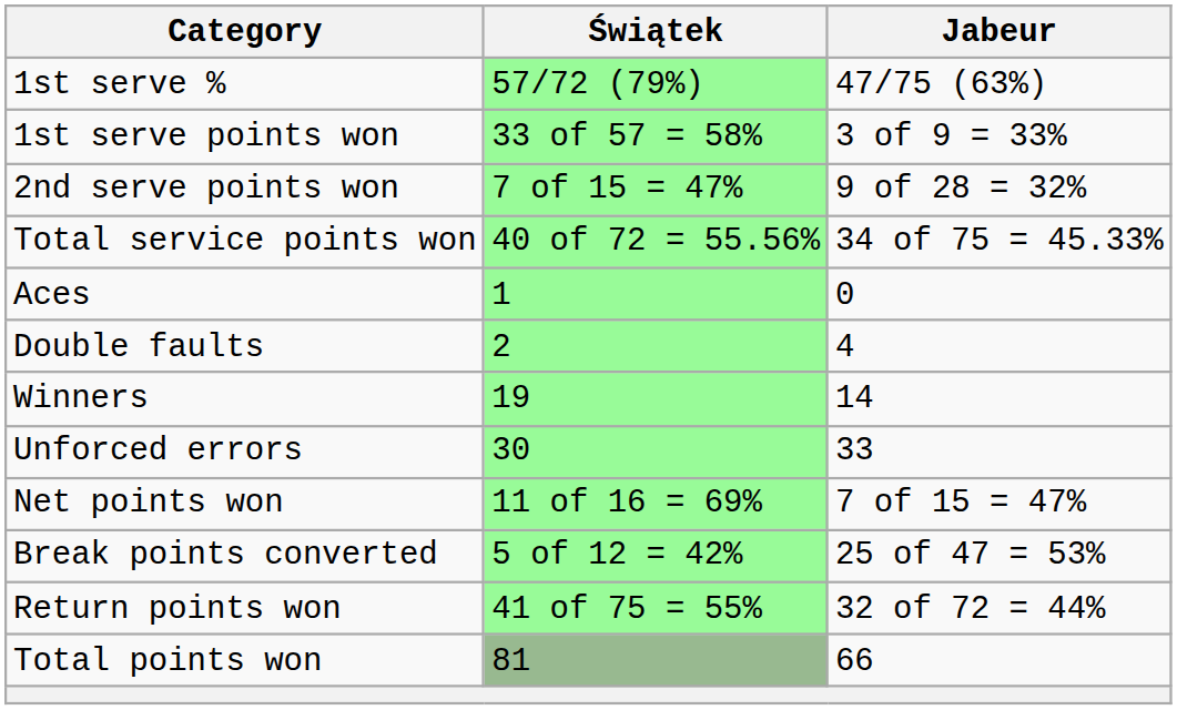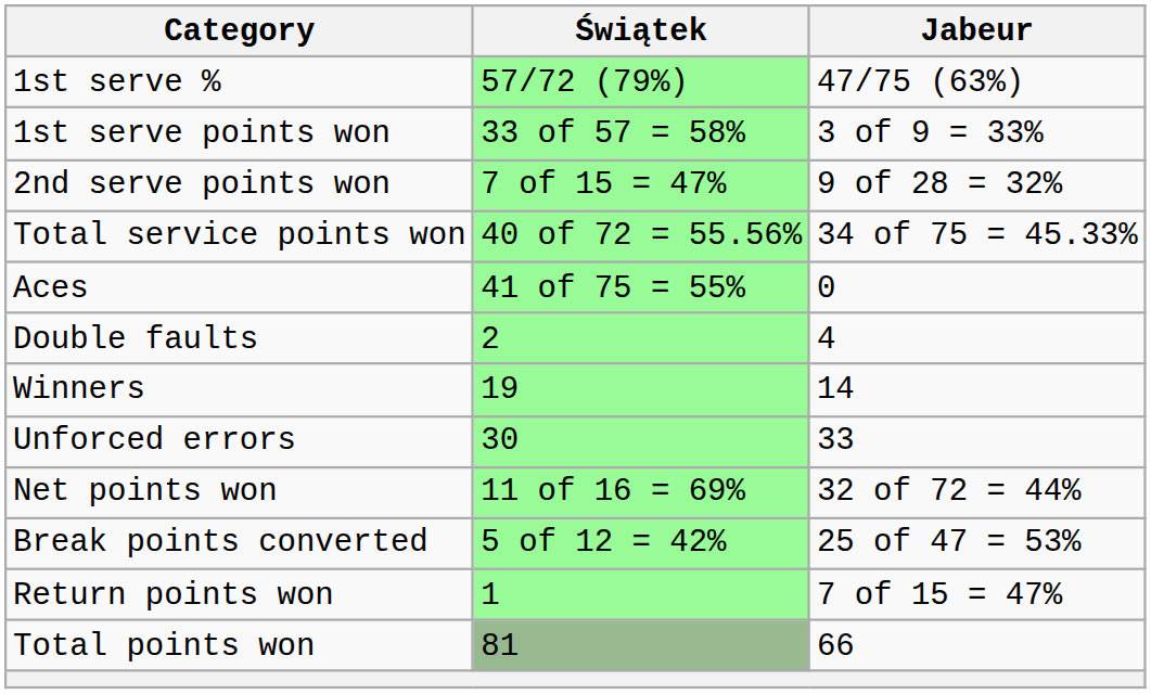 <table class="wikitable">
 <tr>
 <th>Category</th>
 <th> Świątek</th>
 <th> Jabeur</th>
 </tr>
 <tr>
 <td>1st serve %</td>
 <td bgcolor=98FB98>57/72 (79%)</td>
 <td>47/75 (63%)</td>
 </tr>
 <tr>
 <td>1st serve points won</td>
 <td bgcolor=98FB98>33 of 57 = 58%</td>
 <td>3 of 9 = 33%</td>
 </tr>
 <tr>
 <td>2nd serve points won</td>
 <td bgcolor=98FB98>7 of 15 = 47%</td>
 <td>9 of 28 = 32%</td>
 </tr>
 <tr>
 <td>Total service points won</td>
 <td bgcolor=98FB98>40 of 72 = 55.56%</td>
 <td>34 of 75 = 45.33%</td>
 </tr>
 <tr>
 <td>Aces</td>
-<td bgcolor=98FB98>1</td>
+<td bgcolor=98FB98>41 of 75 = 55%</td>
 <td>0</td>
 </tr>
 <tr>
 <td>Double faults</td>
 <td bgcolor=98FB98>2</td>
 <td>4</td>
 </tr>
 <tr>
 <td>Winners</td>
 <td bgcolor=98FB98>19</td>
 <td>14</td>
 </tr>
 <tr>
 <td>Unforced errors</td>
 <td bgcolor=98FB98>30</td>
 <td>33</td>
 </tr>
 <tr>
 <td>Net points won</td>
 <td bgcolor=98FB98>11 of 16 = 69%</td>
-<td>7 of 15 = 47%</td>
+<td>32 of 72 = 44%</td>
 </tr>
 <tr>
 <td>Break points converted</td>
 <td bgcolor=98FB98>5 of 12 = 42%</td>
 <td>25 of 47 = 53%</td>
 </tr>
 <tr>
 <td>Return points won</td>
-<td bgcolor=98FB98>41 of 75 = 55%</td>
-<td>32 of 72 = 44%</td>
+<td bgcolor=98FB98>1</td>
+<td>7 of 15 = 47%</td>
 </tr>
 <tr>
 <td>Total points won</td>
 <td bgcolor=98FB989>81</td>
 <td>66</td>
 </tr>
 <tr>
 <th colspan=3></th>
 </tr>
 </table>
